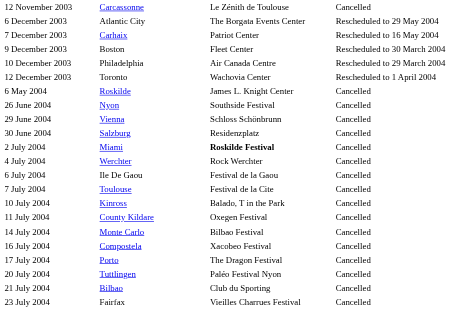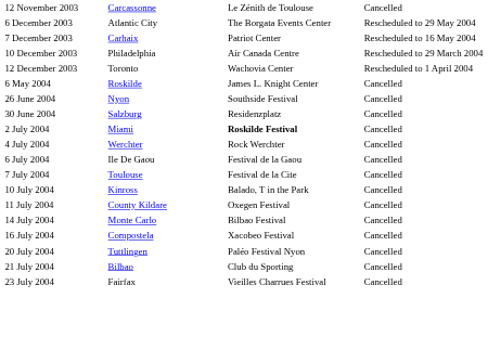 <table cellpadding="2" style="border:0 solid darkgrey; font-size:90%;">
 <tr>
 <th style="width:150px;"></th>
 <th style="width:175px;"></th>
 <th style="width:200px;"></th>
 <th style="width:250px;"></th>
 </tr>
 <tr border="0">
 <td>12 November 2003</td>
 <td><a href='#'>Carcassonne</a></td>
 <td>Le Zénith de Toulouse</td>
 <td>Cancelled</td>
 </tr>
 <tr>
 <td>6 December 2003</td>
 <td>Atlantic City</td>
 <td>The Borgata Events Center</td>
 <td>Rescheduled to 29 May 2004</td>
 </tr>
 <tr>
 <td>7 December 2003</td>
 <td><a href='#'>Carhaix</a></td>
 <td>Patriot Center</td>
 <td>Rescheduled to 16 May 2004</td>
 </tr>
 <tr>
-<td>9 December 2003</td>
-<td>Boston</td>
-<td>Fleet Center</td>
-<td>Rescheduled to 30 March 2004</td>
-</tr>
-<tr>
 <td>10 December 2003</td>
 <td>Philadelphia</td>
 <td>Air Canada Centre</td>
 <td>Rescheduled to 29 March 2004</td>
 </tr>
 <tr>
 <td>12 December 2003</td>
 <td>Toronto</td>
 <td>Wachovia Center</td>
 <td>Rescheduled to 1 April 2004</td>
 </tr>
 <tr>
 <td>6 May 2004</td>
 <td><a href='#'>Roskilde</a></td>
 <td>James L. Knight Center</td>
 <td>Cancelled</td>
 </tr>
 <tr>
 <td>26 June 2004</td>
 <td><a href='#'>Nyon</a></td>
 <td>Southside Festival</td>
-<td>Cancelled</td>
-</tr>
-<tr>
-<td>29 June 2004</td>
-<td><a href='#'>Vienna</a></td>
-<td>Schloss Schönbrunn</td>
 <td>Cancelled</td>
 </tr>
 <tr>
 <td>30 June 2004</td>
 <td><a href='#'>Salzburg</a></td>
 <td>Residenzplatz</td>
 <td>Cancelled</td>
 </tr>
 <tr>
 <td>2 July 2004</td>
 <td><a href='#'>Miami</a></td>
 <td><strong>Roskilde Festival</strong></td>
 <td>Cancelled</td>
 </tr>
 <tr>
 <td>4 July 2004</td>
 <td><a href='#'>Werchter</a></td>
 <td>Rock Werchter</td>
 <td>Cancelled</td>
 </tr>
 <tr>
 <td>6 July 2004</td>
 <td>Ile De Gaou</td>
 <td>Festival de la Gaou</td>
 <td>Cancelled</td>
 </tr>
 <tr>
 <td>7 July 2004</td>
 <td><a href='#'>Toulouse</a></td>
 <td>Festival de la Cite</td>
 <td>Cancelled</td>
 </tr>
 <tr>
 <td>10 July 2004</td>
 <td><a href='#'>Kinross</a></td>
 <td>Balado, T in the Park</td>
 <td>Cancelled</td>
 </tr>
 <tr>
 <td>11 July 2004</td>
 <td><a href='#'>County Kildare</a></td>
 <td>Oxegen Festival</td>
 <td>Cancelled</td>
 </tr>
 <tr>
 <td>14 July 2004</td>
 <td><a href='#'>Monte Carlo</a></td>
 <td>Bilbao Festival</td>
 <td>Cancelled</td>
 </tr>
 <tr>
 <td>16 July 2004</td>
 <td><a href='#'>Compostela</a></td>
 <td>Xacobeo Festival</td>
 <td>Cancelled</td>
 </tr>
 <tr>
-<td>17 July 2004</td>
-<td><a href='#'>Porto</a></td>
-<td>The Dragon Festival</td>
-<td>Cancelled</td>
-</tr>
-<tr>
 <td>20 July 2004</td>
 <td><a href='#'>Tuttlingen</a></td>
 <td>Paléo Festival Nyon</td>
 <td>Cancelled</td>
 </tr>
 <tr>
 <td>21 July 2004</td>
 <td><a href='#'>Bilbao</a></td>
 <td>Club du Sporting</td>
 <td>Cancelled</td>
 </tr>
 <tr>
 <td>23 July 2004</td>
 <td>Fairfax</td>
 <td>Vieilles Charrues Festival</td>
 <td>Cancelled</td>
 </tr>
 </table>
